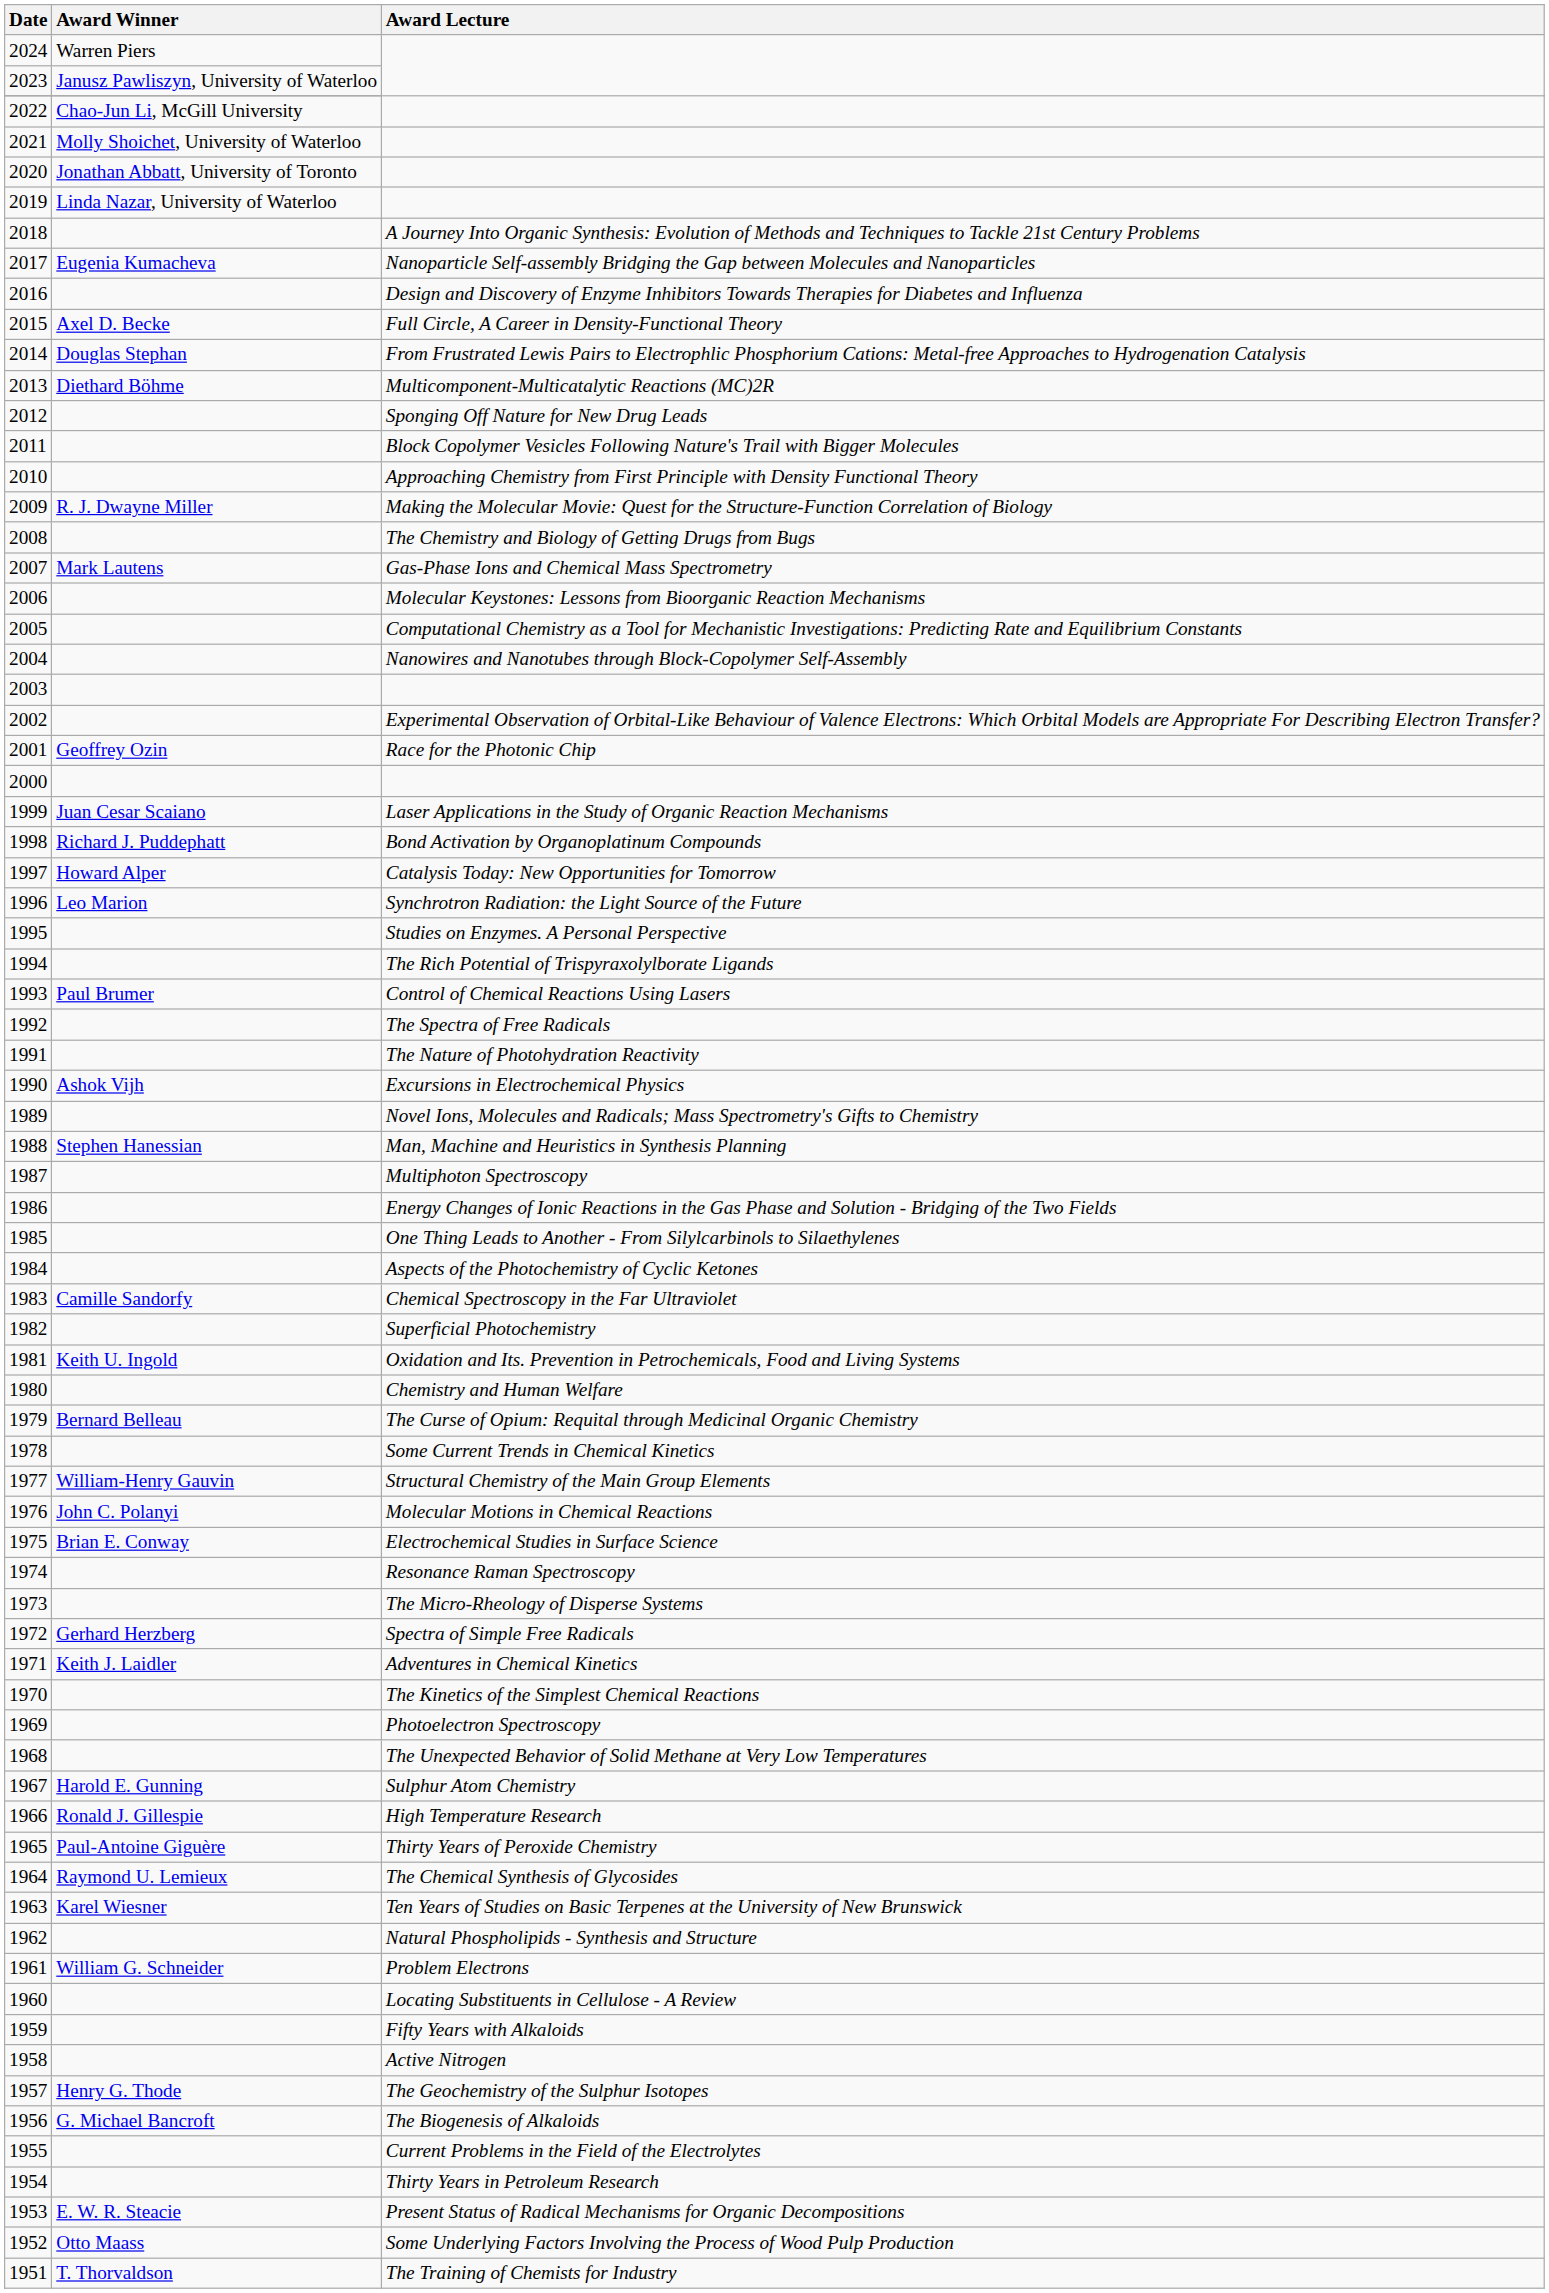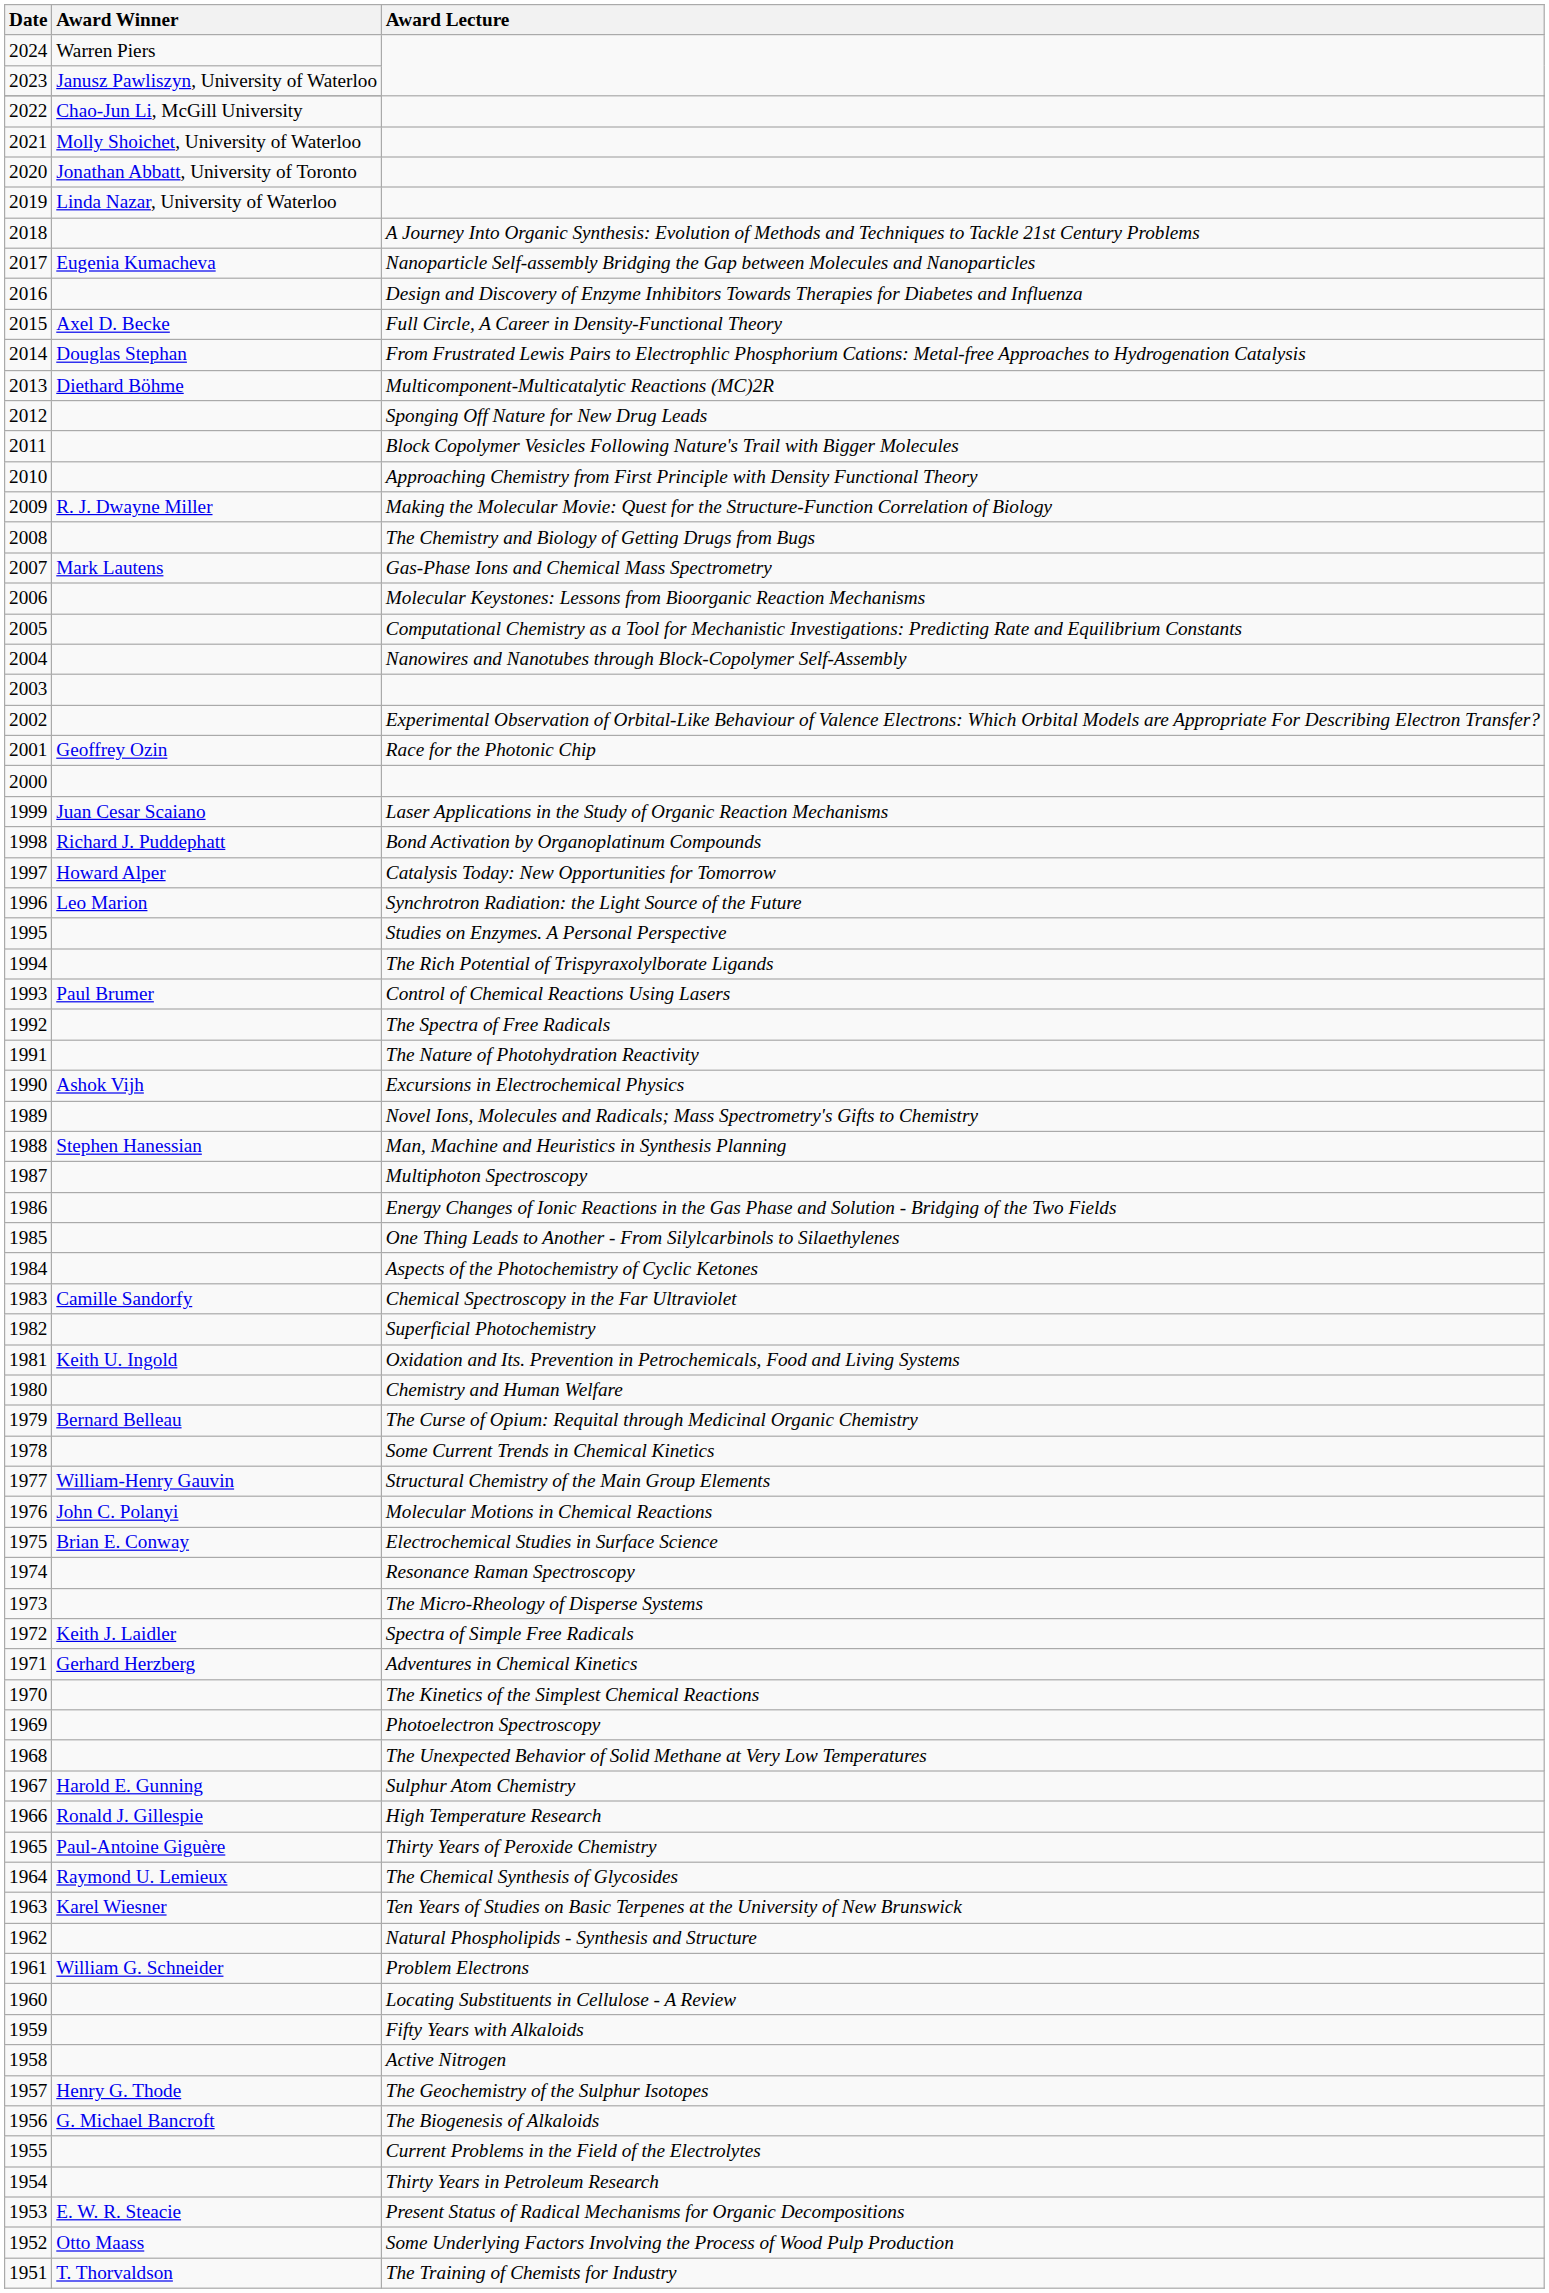 <table class="wikitable">
 <tr>
 <th scope="col" style="text-align: left">Date</th>
 <th scope="col" style="text-align: left">Award Winner</th>
 <th scope="col" style="text-align: left">Award Lecture</th>
 </tr>
 <tr>
 <td>2024</td>
 <td>Warren Piers</td>
 </tr>
 <tr>
 <td>2023</td>
 <td><a href='#'>Janusz Pawliszyn</a>, University of Waterloo</td>
 </tr>
 <tr>
 </tr>
 <tr>
 <td>2022</td>
 <td><a href='#'>Chao-Jun Li</a>, McGill University</td>
 <td style="font-style:italic"></td>
 </tr>
 <tr>
 <td>2021</td>
 <td><a href='#'>Molly Shoichet</a>, University of Waterloo</td>
 <td style="font-style:italic"></td>
 </tr>
 <tr>
 <td>2020</td>
 <td><a href='#'>Jonathan Abbatt</a>, University of Toronto</td>
 <td style="font-style:italic"></td>
 </tr>
 <tr>
 <td>2019</td>
 <td><a href='#'>Linda Nazar</a>, University of Waterloo</td>
 <td style="font-style:italic"></td>
 </tr>
 <tr>
 <td>2018</td>
 <td></td>
 <td style="font-style:italic">A Journey Into Organic Synthesis: Evolution of Methods and Techniques to Tackle 21st Century Problems</td>
 </tr>
 <tr>
 <td>2017</td>
 <td><a href='#'>Eugenia Kumacheva</a></td>
 <td style="font-style:italic">Nanoparticle Self-assembly Bridging the Gap between Molecules and Nanoparticles</td>
 </tr>
 <tr>
 <td>2016</td>
 <td></td>
 <td style="font-style:italic">Design and Discovery of Enzyme Inhibitors Towards Therapies for Diabetes and Influenza</td>
 </tr>
 <tr>
 <td>2015</td>
 <td><a href='#'>Axel D. Becke</a></td>
 <td style="font-style:italic">Full Circle, A Career in Density-Functional Theory</td>
 </tr>
 <tr>
 <td>2014</td>
 <td><a href='#'>Douglas Stephan</a></td>
 <td style="font-style:italic">From Frustrated Lewis Pairs to Electrophlic Phosphorium Cations: Metal-free Approaches to Hydrogenation Catalysis</td>
 </tr>
 <tr>
 <td>2013</td>
 <td><a href='#'>Diethard Böhme</a></td>
 <td style="font-style:italic">Multicomponent-Multicatalytic Reactions (MC)2R</td>
 </tr>
 <tr>
 <td>2012</td>
 <td></td>
 <td style="font-style:italic">Sponging Off Nature for New Drug Leads</td>
 </tr>
 <tr>
 <td>2011</td>
 <td></td>
 <td style="font-style:italic">Block Copolymer Vesicles Following Nature's Trail with Bigger Molecules</td>
 </tr>
 <tr>
 <td>2010</td>
 <td></td>
 <td style="font-style:italic">Approaching Chemistry from First Principle with Density Functional Theory</td>
 </tr>
 <tr>
 <td>2009</td>
 <td><a href='#'>R. J. Dwayne Miller</a></td>
 <td style="font-style:italic">Making the Molecular Movie: Quest for the Structure-Function Correlation of Biology</td>
 </tr>
 <tr>
 <td>2008</td>
 <td></td>
 <td style="font-style:italic">The Chemistry and Biology of Getting Drugs from Bugs</td>
 </tr>
 <tr>
 <td>2007</td>
 <td><a href='#'>Mark Lautens</a></td>
 <td style="font-style:italic">Gas-Phase Ions and Chemical Mass Spectrometry</td>
 </tr>
 <tr>
 <td>2006</td>
 <td></td>
 <td style="font-style:italic">Molecular Keystones: Lessons from Bioorganic Reaction Mechanisms</td>
 </tr>
 <tr>
 <td>2005</td>
 <td></td>
 <td style="font-style:italic">Computational Chemistry as a Tool for Mechanistic Investigations: Predicting Rate and Equilibrium Constants</td>
 </tr>
 <tr>
 <td>2004</td>
 <td></td>
 <td style="font-style:italic">Nanowires and Nanotubes through Block-Copolymer Self-Assembly</td>
 </tr>
 <tr>
 <td>2003</td>
 <td></td>
 <td></td>
 </tr>
 <tr>
 <td>2002</td>
 <td></td>
 <td style="font-style:italic">Experimental Observation of Orbital-Like Behaviour of Valence Electrons: Which Orbital Models are Appropriate For Describing Electron Transfer?</td>
 </tr>
 <tr>
 <td>2001</td>
 <td><a href='#'>Geoffrey Ozin</a></td>
 <td style="font-style:italic">Race for the Photonic Chip</td>
 </tr>
 <tr>
 <td>2000</td>
 <td></td>
 <td></td>
 </tr>
 <tr>
 <td>1999</td>
 <td><a href='#'>Juan Cesar Scaiano</a></td>
 <td style="font-style:italic">Laser Applications in the Study of Organic Reaction Mechanisms</td>
 </tr>
 <tr>
 <td>1998</td>
 <td><a href='#'>Richard J. Puddephatt</a></td>
 <td style="font-style:italic">Bond Activation by Organoplatinum Compounds</td>
 </tr>
 <tr>
 <td>1997</td>
 <td><a href='#'>Howard Alper</a></td>
 <td style="font-style:italic">Catalysis Today: New Opportunities for Tomorrow</td>
 </tr>
 <tr>
 <td>1996</td>
 <td><a href='#'>Leo Marion</a></td>
 <td style="font-style:italic">Synchrotron Radiation: the Light Source of the Future</td>
 </tr>
 <tr>
 <td>1995</td>
 <td></td>
 <td style="font-style:italic">Studies on Enzymes. A Personal Perspective</td>
 </tr>
 <tr>
 <td>1994</td>
 <td></td>
 <td style="font-style:italic">The Rich Potential of Trispyraxolylborate Ligands</td>
 </tr>
 <tr>
 <td>1993</td>
 <td><a href='#'>Paul Brumer</a></td>
 <td style="font-style:italic">Control of Chemical Reactions Using Lasers</td>
 </tr>
 <tr>
 <td>1992</td>
 <td></td>
 <td style="font-style:italic">The Spectra of Free Radicals</td>
 </tr>
 <tr>
 <td>1991</td>
 <td></td>
 <td style="font-style:italic">The Nature of Photohydration Reactivity</td>
 </tr>
 <tr>
 <td>1990</td>
 <td><a href='#'>Ashok Vijh</a></td>
 <td style="font-style:italic">Excursions in Electrochemical Physics</td>
 </tr>
 <tr>
 <td>1989</td>
 <td></td>
 <td style="font-style:italic">Novel Ions, Molecules and Radicals; Mass Spectrometry's Gifts to Chemistry</td>
 </tr>
 <tr>
 <td>1988</td>
 <td><a href='#'>Stephen Hanessian</a></td>
 <td style="font-style:italic">Man, Machine and Heuristics in Synthesis Planning</td>
 </tr>
 <tr>
 <td>1987</td>
 <td></td>
 <td style="font-style:italic">Multiphoton Spectroscopy</td>
 </tr>
 <tr>
 <td>1986</td>
 <td></td>
 <td style="font-style:italic">Energy Changes of Ionic Reactions in the Gas Phase and Solution - Bridging of the Two Fields</td>
 </tr>
 <tr>
 <td>1985</td>
 <td></td>
 <td style="font-style:italic">One Thing Leads to Another - From Silylcarbinols to Silaethylenes</td>
 </tr>
 <tr>
 <td>1984</td>
 <td></td>
 <td style="font-style:italic">Aspects of the Photochemistry of Cyclic Ketones</td>
 </tr>
 <tr>
 <td>1983</td>
 <td><a href='#'>Camille Sandorfy</a></td>
 <td style="font-style:italic">Chemical Spectroscopy in the Far Ultraviolet</td>
 </tr>
 <tr>
 <td>1982</td>
 <td></td>
 <td style="font-style:italic">Superficial Photochemistry</td>
 </tr>
 <tr>
 <td>1981</td>
 <td><a href='#'>Keith U. Ingold</a></td>
 <td style="font-style:italic">Oxidation and Its. Prevention in Petrochemicals, Food and Living Systems</td>
 </tr>
 <tr>
 <td>1980</td>
 <td></td>
 <td style="font-style:italic">Chemistry and Human Welfare</td>
 </tr>
 <tr>
 <td>1979</td>
 <td><a href='#'>Bernard Belleau</a></td>
 <td style="font-style:italic">The Curse of Opium: Requital through Medicinal Organic Chemistry</td>
 </tr>
 <tr>
 <td>1978</td>
 <td></td>
 <td style="font-style:italic">Some Current Trends in Chemical Kinetics</td>
 </tr>
 <tr>
 <td>1977</td>
 <td><a href='#'>William-Henry Gauvin</a></td>
 <td style="font-style:italic">Structural Chemistry of the Main Group Elements</td>
 </tr>
 <tr>
 <td>1976</td>
 <td><a href='#'>John C. Polanyi</a></td>
 <td style="font-style:italic">Molecular Motions in Chemical Reactions</td>
 </tr>
 <tr>
 <td>1975</td>
 <td><a href='#'>Brian E. Conway</a></td>
 <td style="font-style:italic">Electrochemical Studies in Surface Science</td>
 </tr>
 <tr>
 <td>1974</td>
 <td></td>
 <td style="font-style:italic">Resonance Raman Spectroscopy</td>
 </tr>
 <tr>
 <td>1973</td>
 <td></td>
 <td style="font-style:italic">The Micro-Rheology of Disperse Systems</td>
 </tr>
 <tr>
 <td>1972</td>
-<td><a href='#'>Gerhard Herzberg</a></td>
+<td><a href='#'>Keith J. Laidler</a></td>
 <td style="font-style:italic">Spectra of Simple Free Radicals</td>
 </tr>
 <tr>
 <td>1971</td>
-<td><a href='#'>Keith J. Laidler</a></td>
+<td><a href='#'>Gerhard Herzberg</a></td>
 <td style="font-style:italic">Adventures in Chemical Kinetics</td>
 </tr>
 <tr>
 <td>1970</td>
 <td></td>
 <td style="font-style:italic">The Kinetics of the Simplest Chemical Reactions</td>
 </tr>
 <tr>
 <td>1969</td>
 <td></td>
 <td style="font-style:italic">Photoelectron Spectroscopy</td>
 </tr>
 <tr>
 <td>1968</td>
 <td></td>
 <td style="font-style:italic">The Unexpected Behavior of Solid Methane at Very Low Temperatures</td>
 </tr>
 <tr>
 <td>1967</td>
 <td><a href='#'>Harold E. Gunning</a></td>
 <td style="font-style:italic">Sulphur Atom Chemistry</td>
 </tr>
 <tr>
 <td>1966</td>
 <td><a href='#'>Ronald J. Gillespie</a></td>
 <td style="font-style:italic">High Temperature Research</td>
 </tr>
 <tr>
 <td>1965</td>
 <td><a href='#'>Paul-Antoine Giguère</a></td>
 <td style="font-style:italic">Thirty Years of Peroxide Chemistry</td>
 </tr>
 <tr>
 <td>1964</td>
 <td><a href='#'>Raymond U. Lemieux</a></td>
 <td style="font-style:italic">The Chemical Synthesis of Glycosides</td>
 </tr>
 <tr>
 <td>1963</td>
 <td><a href='#'>Karel Wiesner</a></td>
 <td style="font-style:italic">Ten Years of Studies on Basic Terpenes at the University of New Brunswick</td>
 </tr>
 <tr>
 <td>1962</td>
 <td></td>
 <td style="font-style:italic">Natural Phospholipids - Synthesis and Structure</td>
 </tr>
 <tr>
 <td>1961</td>
 <td><a href='#'>William G. Schneider</a></td>
 <td style="font-style:italic">Problem Electrons</td>
 </tr>
 <tr>
 <td>1960</td>
 <td></td>
 <td style="font-style:italic">Locating Substituents in Cellulose - A Review</td>
 </tr>
 <tr>
 <td>1959</td>
 <td></td>
 <td style="font-style:italic">Fifty Years with Alkaloids</td>
 </tr>
 <tr>
 <td>1958</td>
 <td></td>
 <td style="font-style:italic">Active Nitrogen</td>
 </tr>
 <tr>
 <td>1957</td>
 <td><a href='#'>Henry G. Thode</a></td>
 <td style="font-style:italic">The Geochemistry of the Sulphur Isotopes</td>
 </tr>
 <tr>
 <td>1956</td>
 <td><a href='#'>G. Michael Bancroft</a></td>
 <td style="font-style:italic">The Biogenesis of Alkaloids</td>
 </tr>
 <tr>
 <td>1955</td>
 <td></td>
 <td style="font-style:italic">Current Problems in the Field of the Electrolytes</td>
 </tr>
 <tr>
 <td>1954</td>
 <td></td>
 <td style="font-style:italic">Thirty Years in Petroleum Research</td>
 </tr>
 <tr>
 <td>1953</td>
 <td><a href='#'>E. W. R. Steacie</a></td>
 <td style="font-style:italic">Present Status of Radical Mechanisms for Organic Decompositions</td>
 </tr>
 <tr>
 <td>1952</td>
 <td><a href='#'>Otto Maass</a></td>
 <td style="font-style:italic">Some Underlying Factors Involving the Process of Wood Pulp Production</td>
 </tr>
 <tr>
 <td>1951</td>
 <td><a href='#'>T. Thorvaldson</a></td>
 <td style="font-style:italic">The Training of Chemists for Industry</td>
 </tr>
 </table>
